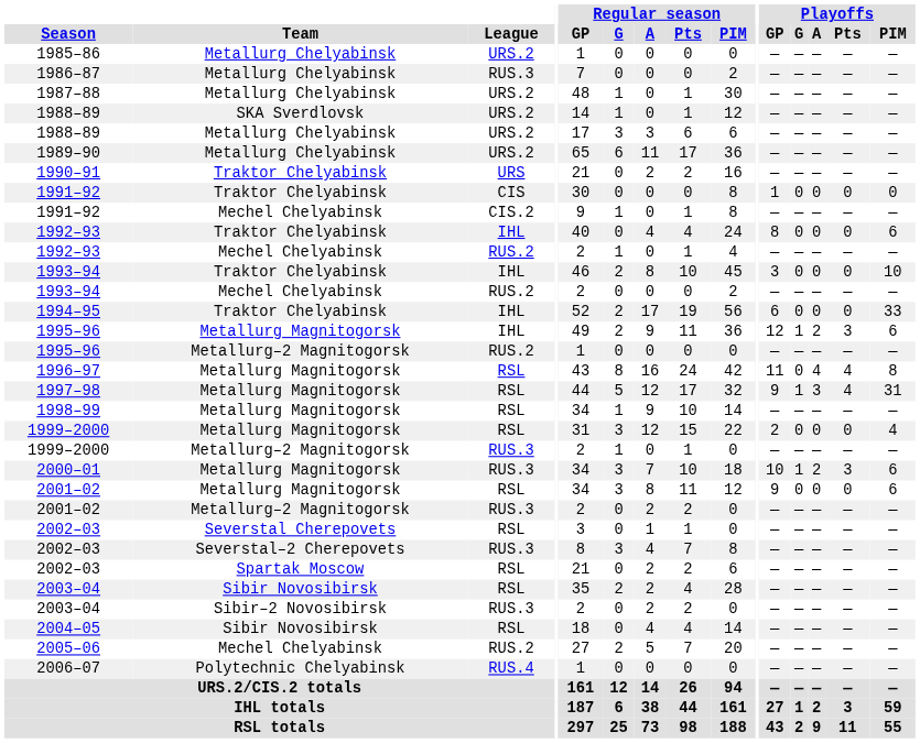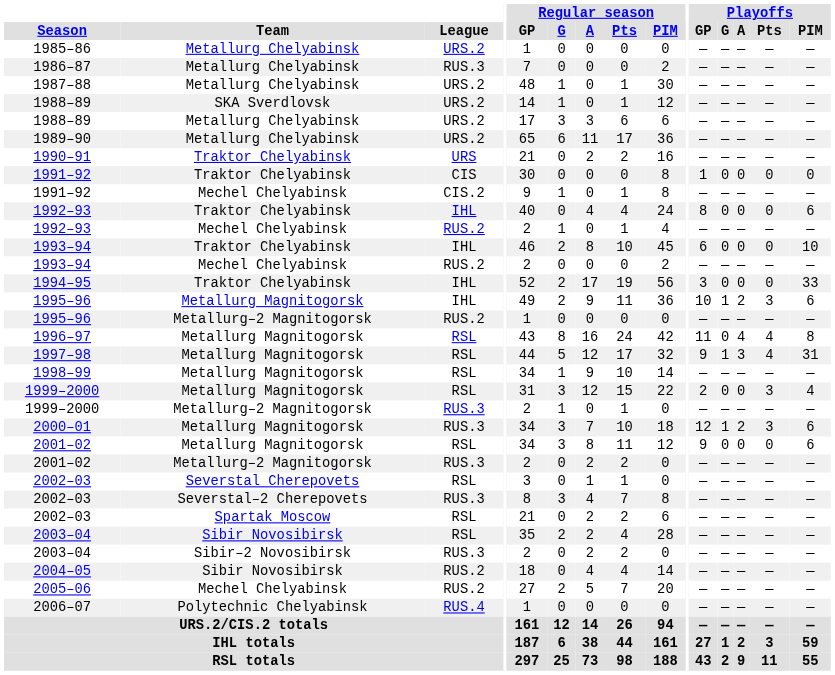 <table border="0" cellpadding="1" cellspacing="0" style="text-align:center; width:60em">
 <tr bgcolor="#e0e0e0">
 <th colspan="3" bgcolor="#ffffff"></th>
 <th rowspan="99" bgcolor="#ffffff"></th>
 <th colspan="5"><a href='#'>Regular season</a></th>
 <th rowspan="99" bgcolor="#ffffff"></th>
 <th colspan="5"><a href='#'>Playoffs</a></th>
 </tr>
 <tr bgcolor="#e0e0e0">
 <th><a href='#'>Season</a></th>
 <th>Team</th>
 <th>League</th>
 <th>GP</th>
 <th><a href='#'>G</a></th>
 <th><a href='#'>A</a></th>
 <th><a href='#'>Pts</a></th>
 <th><a href='#'>PIM</a></th>
 <th>GP</th>
 <th>G</th>
 <th>A</th>
 <th>Pts</th>
 <th>PIM</th>
 </tr>
 <tr>
 <td>1985–86</td>
 <td><a href='#'>Metallurg Chelyabinsk</a></td>
 <td><a href='#'>URS.2</a></td>
 <td>1</td>
 <td>0</td>
 <td>0</td>
 <td>0</td>
 <td>0</td>
 <td>—</td>
 <td>—</td>
 <td>—</td>
 <td>—</td>
 <td>—</td>
 </tr>
 <tr bgcolor="#f0f0f0">
 <td>1986–87</td>
 <td>Metallurg Chelyabinsk</td>
 <td>RUS.3</td>
 <td>7</td>
 <td>0</td>
 <td>0</td>
 <td>0</td>
 <td>2</td>
 <td>—</td>
 <td>—</td>
 <td>—</td>
 <td>—</td>
 <td>—</td>
 </tr>
 <tr>
 <td>1987–88</td>
 <td>Metallurg Chelyabinsk</td>
 <td>URS.2</td>
 <td>48</td>
 <td>1</td>
 <td>0</td>
 <td>1</td>
 <td>30</td>
 <td>—</td>
 <td>—</td>
 <td>—</td>
 <td>—</td>
 <td>—</td>
 </tr>
 <tr bgcolor="#f0f0f0">
 <td>1988–89</td>
 <td>SKA Sverdlovsk</td>
 <td>URS.2</td>
 <td>14</td>
 <td>1</td>
 <td>0</td>
 <td>1</td>
 <td>12</td>
 <td>—</td>
 <td>—</td>
 <td>—</td>
 <td>—</td>
 <td>—</td>
 </tr>
 <tr>
 <td>1988–89</td>
 <td>Metallurg Chelyabinsk</td>
 <td>URS.2</td>
 <td>17</td>
 <td>3</td>
 <td>3</td>
 <td>6</td>
 <td>6</td>
 <td>—</td>
 <td>—</td>
 <td>—</td>
 <td>—</td>
 <td>—</td>
 </tr>
 <tr bgcolor="#f0f0f0">
 <td>1989–90</td>
 <td>Metallurg Chelyabinsk</td>
 <td>URS.2</td>
 <td>65</td>
 <td>6</td>
 <td>11</td>
 <td>17</td>
 <td>36</td>
 <td>—</td>
 <td>—</td>
 <td>—</td>
 <td>—</td>
 <td>—</td>
 </tr>
 <tr>
 <td><a href='#'>1990–91</a></td>
 <td><a href='#'>Traktor Chelyabinsk</a></td>
 <td><a href='#'>URS</a></td>
 <td>21</td>
 <td>0</td>
 <td>2</td>
 <td>2</td>
 <td>16</td>
 <td>—</td>
 <td>—</td>
 <td>—</td>
 <td>—</td>
 <td>—</td>
 </tr>
 <tr bgcolor="#f0f0f0">
 <td><a href='#'>1991–92</a></td>
 <td>Traktor Chelyabinsk</td>
 <td>CIS</td>
 <td>30</td>
 <td>0</td>
 <td>0</td>
 <td>0</td>
 <td>8</td>
 <td>1</td>
 <td>0</td>
 <td>0</td>
 <td>0</td>
 <td>0</td>
 </tr>
 <tr>
 <td>1991–92</td>
 <td>Mechel Chelyabinsk</td>
 <td>CIS.2</td>
 <td>9</td>
 <td>1</td>
 <td>0</td>
 <td>1</td>
 <td>8</td>
 <td>—</td>
 <td>—</td>
 <td>—</td>
 <td>—</td>
 <td>—</td>
 </tr>
 <tr bgcolor="#f0f0f0">
 <td><a href='#'>1992–93</a></td>
 <td>Traktor Chelyabinsk</td>
 <td><a href='#'>IHL</a></td>
 <td>40</td>
 <td>0</td>
 <td>4</td>
 <td>4</td>
 <td>24</td>
 <td>8</td>
 <td>0</td>
 <td>0</td>
 <td>0</td>
 <td>6</td>
 </tr>
 <tr>
 <td><a href='#'>1992–93</a></td>
 <td>Mechel Chelyabinsk</td>
 <td><a href='#'>RUS.2</a></td>
 <td>2</td>
 <td>1</td>
 <td>0</td>
 <td>1</td>
 <td>4</td>
 <td>—</td>
 <td>—</td>
 <td>—</td>
 <td>—</td>
 <td>—</td>
 </tr>
 <tr bgcolor="#f0f0f0">
 <td><a href='#'>1993–94</a></td>
 <td>Traktor Chelyabinsk</td>
 <td>IHL</td>
 <td>46</td>
 <td>2</td>
 <td>8</td>
 <td>10</td>
 <td>45</td>
-<td>3</td>
+<td>6</td>
 <td>0</td>
 <td>0</td>
 <td>0</td>
 <td>10</td>
 </tr>
 <tr>
 <td><a href='#'>1993–94</a></td>
 <td>Mechel Chelyabinsk</td>
 <td>RUS.2</td>
 <td>2</td>
 <td>0</td>
 <td>0</td>
 <td>0</td>
 <td>2</td>
 <td>—</td>
 <td>—</td>
 <td>—</td>
 <td>—</td>
 <td>—</td>
 </tr>
 <tr bgcolor="#f0f0f0">
 <td><a href='#'>1994–95</a></td>
 <td>Traktor Chelyabinsk</td>
 <td>IHL</td>
 <td>52</td>
 <td>2</td>
 <td>17</td>
 <td>19</td>
 <td>56</td>
-<td>6</td>
+<td>3</td>
 <td>0</td>
 <td>0</td>
 <td>0</td>
 <td>33</td>
 </tr>
 <tr>
 <td><a href='#'>1995–96</a></td>
 <td><a href='#'>Metallurg Magnitogorsk</a></td>
 <td>IHL</td>
 <td>49</td>
 <td>2</td>
 <td>9</td>
 <td>11</td>
 <td>36</td>
-<td>12</td>
+<td>10</td>
 <td>1</td>
 <td>2</td>
 <td>3</td>
 <td>6</td>
 </tr>
 <tr bgcolor="#f0f0f0">
 <td><a href='#'>1995–96</a></td>
 <td>Metallurg–2 Magnitogorsk</td>
 <td>RUS.2</td>
 <td>1</td>
 <td>0</td>
 <td>0</td>
 <td>0</td>
 <td>0</td>
 <td>—</td>
 <td>—</td>
 <td>—</td>
 <td>—</td>
 <td>—</td>
 </tr>
 <tr>
 <td><a href='#'>1996–97</a></td>
 <td>Metallurg Magnitogorsk</td>
 <td><a href='#'>RSL</a></td>
 <td>43</td>
 <td>8</td>
 <td>16</td>
 <td>24</td>
 <td>42</td>
 <td>11</td>
 <td>0</td>
 <td>4</td>
 <td>4</td>
 <td>8</td>
 </tr>
 <tr bgcolor="#f0f0f0">
 <td><a href='#'>1997–98</a></td>
 <td>Metallurg Magnitogorsk</td>
 <td>RSL</td>
 <td>44</td>
 <td>5</td>
 <td>12</td>
 <td>17</td>
 <td>32</td>
 <td>9</td>
 <td>1</td>
 <td>3</td>
 <td>4</td>
 <td>31</td>
 </tr>
 <tr>
 <td><a href='#'>1998–99</a></td>
 <td>Metallurg Magnitogorsk</td>
 <td>RSL</td>
 <td>34</td>
 <td>1</td>
 <td>9</td>
 <td>10</td>
 <td>14</td>
 <td>—</td>
 <td>—</td>
 <td>—</td>
 <td>—</td>
 <td>—</td>
 </tr>
 <tr bgcolor="#f0f0f0">
 <td><a href='#'>1999–2000</a></td>
 <td>Metallurg Magnitogorsk</td>
 <td>RSL</td>
 <td>31</td>
 <td>3</td>
 <td>12</td>
 <td>15</td>
 <td>22</td>
 <td>2</td>
 <td>0</td>
 <td>0</td>
-<td>0</td>
+<td>3</td>
 <td>4</td>
 </tr>
 <tr>
 <td>1999–2000</td>
 <td>Metallurg–2 Magnitogorsk</td>
 <td><a href='#'>RUS.3</a></td>
 <td>2</td>
 <td>1</td>
 <td>0</td>
 <td>1</td>
 <td>0</td>
 <td>—</td>
 <td>—</td>
 <td>—</td>
 <td>—</td>
 <td>—</td>
 </tr>
 <tr bgcolor="#f0f0f0">
 <td><a href='#'>2000–01</a></td>
 <td>Metallurg Magnitogorsk</td>
 <td>RUS.3</td>
 <td>34</td>
 <td>3</td>
 <td>7</td>
 <td>10</td>
 <td>18</td>
-<td>10</td>
+<td>12</td>
 <td>1</td>
 <td>2</td>
 <td>3</td>
 <td>6</td>
 </tr>
 <tr>
 <td><a href='#'>2001–02</a></td>
 <td>Metallurg Magnitogorsk</td>
 <td>RSL</td>
 <td>34</td>
 <td>3</td>
 <td>8</td>
 <td>11</td>
 <td>12</td>
 <td>9</td>
 <td>0</td>
 <td>0</td>
 <td>0</td>
 <td>6</td>
 </tr>
 <tr bgcolor="#f0f0f0">
 <td>2001–02</td>
 <td>Metallurg–2 Magnitogorsk</td>
 <td>RUS.3</td>
 <td>2</td>
 <td>0</td>
 <td>2</td>
 <td>2</td>
 <td>0</td>
 <td>—</td>
 <td>—</td>
 <td>—</td>
 <td>—</td>
 <td>—</td>
 </tr>
 <tr>
 <td><a href='#'>2002–03</a></td>
 <td><a href='#'>Severstal Cherepovets</a></td>
 <td>RSL</td>
 <td>3</td>
 <td>0</td>
 <td>1</td>
 <td>1</td>
 <td>0</td>
 <td>—</td>
 <td>—</td>
 <td>—</td>
 <td>—</td>
 <td>—</td>
 </tr>
 <tr bgcolor="#f0f0f0">
 <td>2002–03</td>
 <td>Severstal–2 Cherepovets</td>
 <td>RUS.3</td>
 <td>8</td>
 <td>3</td>
 <td>4</td>
 <td>7</td>
 <td>8</td>
 <td>—</td>
 <td>—</td>
 <td>—</td>
 <td>—</td>
 <td>—</td>
 </tr>
 <tr>
 <td>2002–03</td>
 <td><a href='#'>Spartak Moscow</a></td>
 <td>RSL</td>
 <td>21</td>
 <td>0</td>
 <td>2</td>
 <td>2</td>
 <td>6</td>
 <td>—</td>
 <td>—</td>
 <td>—</td>
 <td>—</td>
 <td>—</td>
 </tr>
 <tr bgcolor="#f0f0f0">
 <td><a href='#'>2003–04</a></td>
 <td><a href='#'>Sibir Novosibirsk</a></td>
 <td>RSL</td>
 <td>35</td>
 <td>2</td>
 <td>2</td>
 <td>4</td>
 <td>28</td>
 <td>—</td>
 <td>—</td>
 <td>—</td>
 <td>—</td>
 <td>—</td>
 </tr>
 <tr>
 <td>2003–04</td>
 <td>Sibir–2 Novosibirsk</td>
 <td>RUS.3</td>
 <td>2</td>
 <td>0</td>
 <td>2</td>
 <td>2</td>
 <td>0</td>
 <td>—</td>
 <td>—</td>
 <td>—</td>
 <td>—</td>
 <td>—</td>
 </tr>
 <tr bgcolor="#f0f0f0">
 <td><a href='#'>2004–05</a></td>
 <td>Sibir Novosibirsk</td>
-<td>RSL</td>
+<td>RUS.2</td>
 <td>18</td>
 <td>0</td>
 <td>4</td>
 <td>4</td>
 <td>14</td>
 <td>—</td>
 <td>—</td>
 <td>—</td>
 <td>—</td>
 <td>—</td>
 </tr>
 <tr>
 <td><a href='#'>2005–06</a></td>
 <td>Mechel Chelyabinsk</td>
 <td>RUS.2</td>
 <td>27</td>
 <td>2</td>
 <td>5</td>
 <td>7</td>
 <td>20</td>
 <td>—</td>
 <td>—</td>
 <td>—</td>
 <td>—</td>
 <td>—</td>
 </tr>
 <tr bgcolor="#f0f0f0">
 <td>2006–07</td>
 <td>Polytechnic Chelyabinsk</td>
 <td><a href='#'>RUS.4</a></td>
 <td>1</td>
 <td>0</td>
 <td>0</td>
 <td>0</td>
 <td>0</td>
 <td>—</td>
 <td>—</td>
 <td>—</td>
 <td>—</td>
 <td>—</td>
 </tr>
 <tr bgcolor="#e0e0e0">
 <th colspan="3">URS.2/CIS.2 totals</th>
 <th>161</th>
 <th>12</th>
 <th>14</th>
 <th>26</th>
 <th>94</th>
 <th>—</th>
 <th>—</th>
 <th>—</th>
 <th>—</th>
 <th>—</th>
 </tr>
 <tr bgcolor="#e0e0e0">
 <th colspan="3">IHL totals</th>
 <th>187</th>
 <th>6</th>
 <th>38</th>
 <th>44</th>
 <th>161</th>
 <th>27</th>
 <th>1</th>
 <th>2</th>
 <th>3</th>
 <th>59</th>
 </tr>
 <tr bgcolor="#e0e0e0">
 <th colspan="3">RSL totals</th>
 <th>297</th>
 <th>25</th>
 <th>73</th>
 <th>98</th>
 <th>188</th>
 <th>43</th>
 <th>2</th>
 <th>9</th>
 <th>11</th>
 <th>55</th>
 </tr>
 </table>
